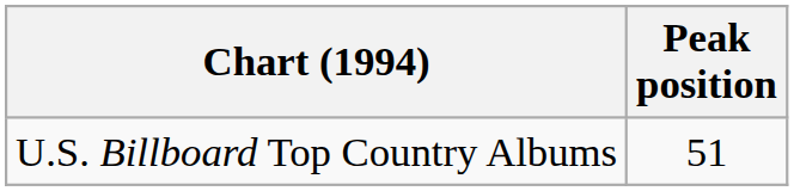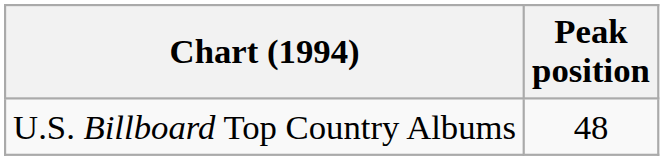 <table class="wikitable">
 <tr>
 <th>Chart (1994)</th>
 <th>Peak<br>position</th>
 </tr>
 <tr>
 <td>U.S. <em>Billboard</em> Top Country Albums</td>
-<td style="text-align:center;">51</td>
+<td style="text-align:center;">48</td>
 </tr>
 </table>
